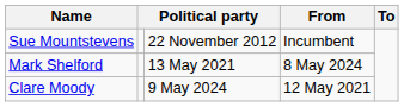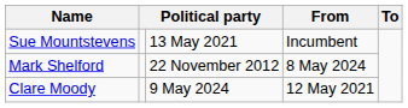 <table class="wikitable">
 <tr>
 <th scope="col">Name</th>
 <th scope="col" colspan="2">Political party</th>
 <th scope="col">From</th>
 <th scope="col">To</th>
 </tr>
 <tr>
 <td><a href='#'>Sue Mountstevens</a></td>
 <td></td>
-<td>22 November 2012</td>
+<td>13 May 2021</td>
 <td>Incumbent</td>
 </tr>
 <tr>
 <td><a href='#'>Mark Shelford</a></td>
 <td></td>
-<td>13 May 2021</td>
+<td>22 November 2012</td>
 <td>8 May 2024</td>
 </tr>
 <tr>
 <td><a href='#'>Clare Moody</a></td>
 <td></td>
 <td>9 May 2024</td>
 <td>12 May 2021</td>
 </tr>
 </table>
